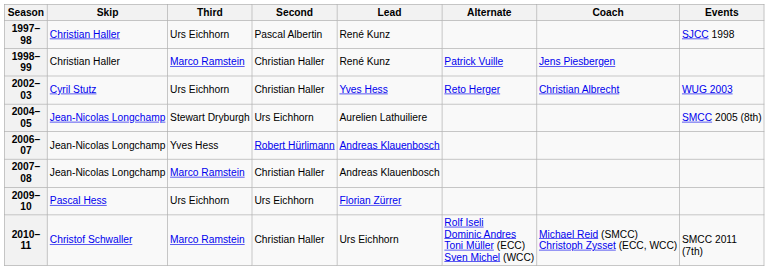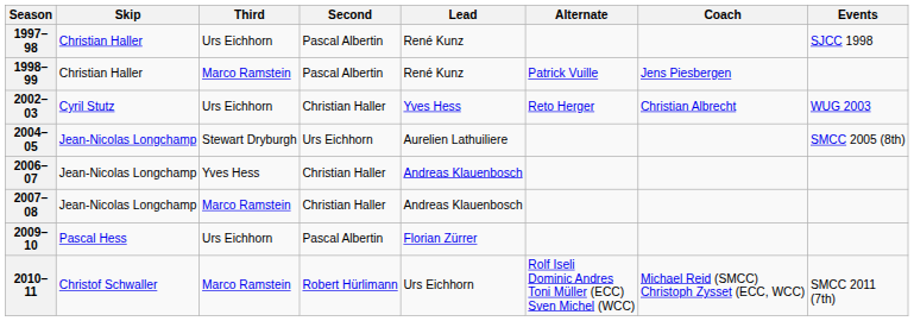 <table class="wikitable">
 <tr>
 <th scope="col" width=60>Season</th>
 <th scope="col">Skip</th>
 <th scope="col">Third</th>
 <th scope="col">Second</th>
 <th scope="col">Lead</th>
 <th scope="col">Alternate</th>
 <th scope="col">Coach</th>
 <th scope="col">Events</th>
 </tr>
 <tr>
 <th scope="row">1997–98</th>
 <td><a href='#'>Christian Haller</a></td>
 <td>Urs Eichhorn</td>
 <td>Pascal Albertin</td>
 <td>René Kunz</td>
 <td></td>
 <td></td>
 <td><a href='#'>SJCC</a> 1998 </td>
 </tr>
 <tr>
 <th scope="row">1998–99</th>
 <td>Christian Haller</td>
 <td><a href='#'>Marco Ramstein</a></td>
-<td>Christian Haller</td>
+<td>Pascal Albertin</td>
 <td>René Kunz</td>
 <td><a href='#'>Patrick Vuille</a></td>
 <td><a href='#'>Jens Piesbergen</a></td>
 <td> </td>
 </tr>
 <tr>
 <th scope="row">2002–03</th>
 <td><a href='#'>Cyril Stutz</a></td>
 <td>Urs Eichhorn</td>
 <td>Christian Haller</td>
 <td><a href='#'>Yves Hess</a></td>
 <td><a href='#'>Reto Herger</a></td>
 <td><a href='#'>Christian Albrecht</a></td>
 <td><a href='#'>WUG 2003</a> </td>
 </tr>
 <tr>
 <th scope="row">2004–05</th>
 <td><a href='#'>Jean-Nicolas Longchamp</a></td>
 <td>Stewart Dryburgh</td>
 <td>Urs Eichhorn</td>
 <td>Aurelien Lathuiliere</td>
 <td></td>
 <td></td>
 <td><a href='#'>SMCC</a> 2005 (8th)</td>
 </tr>
 <tr>
 <th scope="row">2006–07</th>
 <td>Jean-Nicolas Longchamp</td>
 <td>Yves Hess</td>
-<td><a href='#'>Robert Hürlimann</a></td>
+<td>Christian Haller</td>
 <td><a href='#'>Andreas Klauenbosch</a></td>
 <td></td>
 <td></td>
 <td></td>
 </tr>
 <tr>
 <th scope="row">2007–08</th>
 <td>Jean-Nicolas Longchamp</td>
 <td><a href='#'>Marco Ramstein</a></td>
 <td>Christian Haller</td>
 <td>Andreas Klauenbosch</td>
 <td></td>
 <td></td>
 <td></td>
 </tr>
 <tr>
 <th scope="row">2009–10</th>
 <td><a href='#'>Pascal Hess</a></td>
 <td>Urs Eichhorn</td>
-<td>Urs Eichhorn</td>
+<td>Pascal Albertin</td>
 <td><a href='#'>Florian Zürrer</a></td>
 <td></td>
 <td></td>
 <td></td>
 </tr>
 <tr>
 <th scope="row" rowspan=2>2010–11</th>
 <td><a href='#'>Christof Schwaller</a></td>
 <td><a href='#'>Marco Ramstein</a></td>
-<td>Christian Haller</td>
+<td><a href='#'>Robert Hürlimann</a></td>
 <td>Urs Eichhorn</td>
 <td><a href='#'>Rolf Iseli</a><br><a href='#'>Dominic Andres</a><br><a href='#'>Toni Müller</a> (ECC)<br><a href='#'>Sven Michel</a> (WCC)</td>
 <td><a href='#'>Michael Reid</a> (SMCC)<br><a href='#'>Christoph Zysset</a> (ECC, WCC)</td>
 <td> <br>SMCC 2011 <br> (7th)</td>
 </tr>
 </table>
